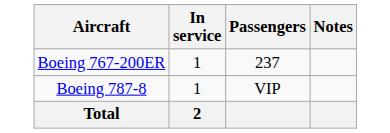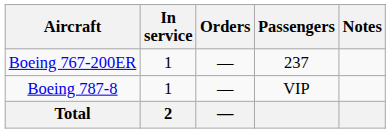 <table class="wikitable" style="text-align:center; margin:0.5em auto;">
 <tr>
 <th>Aircraft</th>
 <th>In<br>service</th>
+<th>Orders</th>
 <th>Passengers</th>
 <th>Notes</th>
 </tr>
 <tr>
 <td><a href='#'>Boeing 767-200ER</a></td>
 <td>1</td>
+<td>—</td>
 <td>237</td>
 <td></td>
 </tr>
 <tr>
 <td><a href='#'>Boeing 787-8</a></td>
 <td>1</td>
+<td>—</td>
 <td>VIP</td>
 <td></td>
 </tr>
 <tr>
 <th>Total</th>
 <th>2</th>
+<th>—</th>
 <th></th>
 <th></th>
 </tr>
 </table>
